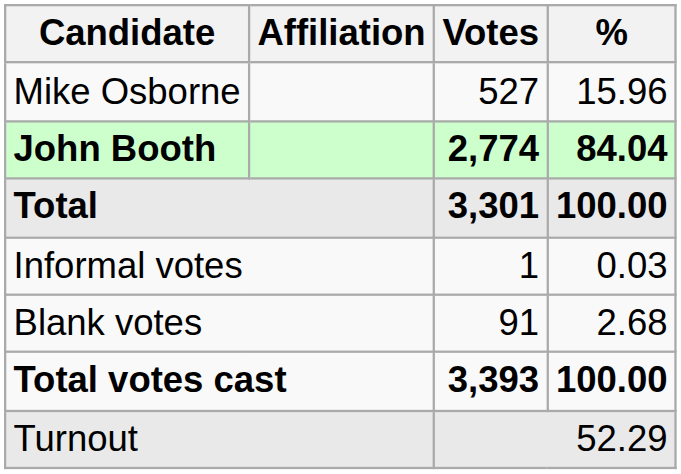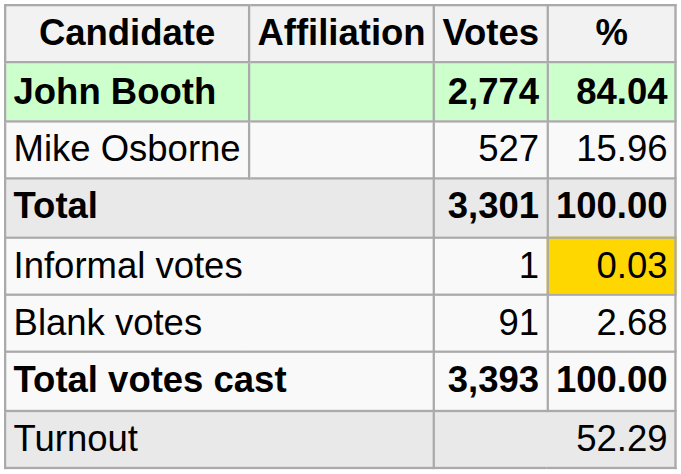 <table class="wikitable">
 <tr style="background:#e9e9e9;">
 <th>Candidate</th>
 <th>Affiliation</th>
 <th>Votes</th>
 <th>%</th>
 </tr>
+<tr style="text-align:right;background:#cfc;">
+<td style="text-align:left;"><strong>John Booth</strong></td>
+<td style="text-align:left;"></td>
+<td><strong>2,774</strong></td>
+<td><strong>84.04</strong></td>
+</tr>
 <tr style="text-align:right;">
 <td style="text-align:left;">Mike Osborne</td>
 <td style="text-align:left;"></td>
 <td>527</td>
 <td>15.96</td>
-</tr>
-<tr style="text-align:right;background:#cfc;">
-<td style="text-align:left;"><strong>John Booth</strong></td>
-<td style="text-align:left;"></td>
-<td><strong>2,774</strong></td>
-<td><strong>84.04</strong></td>
 </tr>
 <tr style="background:#e9e9e9;text-align:right;">
 <td colspan=2 style="text-align:left;"><strong>Total</strong></td>
 <td><strong>3,301</strong></td>
 <td><strong>100.00</strong></td>
 </tr>
 <tr style="text-align:right;">
 <td colspan=2 style="text-align:left;">Informal votes</td>
 <td>1</td>
-<td>0.03</td>
+<td style="background: gold;">0.03</td>
 </tr>
 <tr style="text-align:right;">
 <td colspan=2 style="text-align:left;">Blank votes</td>
 <td>91</td>
 <td>2.68</td>
 </tr>
 <tr style="text-align:right;">
 <td colspan=2 style="text-align:left;"><strong>Total votes cast</strong></td>
 <td><strong>3,393</strong></td>
 <td><strong>100.00</strong></td>
 </tr>
 <tr style="background:#e9e9e9;text-align:right;">
 <td colspan=2 style="text-align:left;">Turnout</td>
 <td colspan=2>52.29</td>
 </tr>
 </table>
